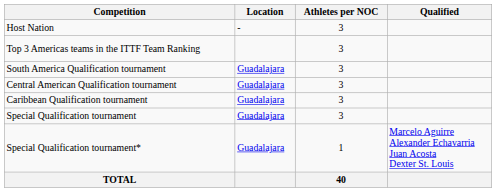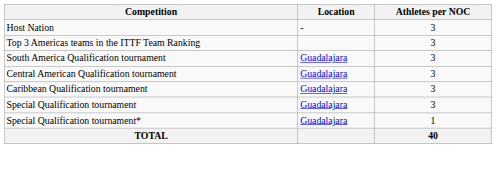 <table class = "wikitable" width=800>
 <tr>
 <th>Competition</th>
 <th>Location</th>
 <th>Athletes per NOC</th>
-<th>Qualified</th>
 </tr>
 <tr>
 <td>Host Nation</td>
 <td>-</td>
 <td align=center>3</td>
-<td></td>
 </tr>
 <tr>
 <td>Top 3 Americas teams in the ITTF Team Ranking</td>
 <td></td>
 <td align=center>3</td>
-<td>  <br>  <br> </td>
 </tr>
 <tr>
 <td>South America Qualification tournament</td>
 <td> <a href='#'>Guadalajara</a></td>
 <td align=center>3</td>
-<td> <br> </td>
 </tr>
 <tr>
 <td>Central American Qualification tournament</td>
 <td> <a href='#'>Guadalajara</a></td>
 <td align=center>3</td>
-<td> <br> </td>
 </tr>
 <tr>
 <td>Caribbean Qualification tournament</td>
 <td> <a href='#'>Guadalajara</a></td>
 <td align=center>3</td>
-<td> <br> </td>
 </tr>
 <tr>
 <td>Special Qualification tournament</td>
 <td> <a href='#'>Guadalajara</a></td>
 <td align=center>3</td>
-<td> <br> </td>
 </tr>
 <tr>
 <td>Special Qualification tournament*</td>
 <td> <a href='#'>Guadalajara</a></td>
 <td align="center">1</td>
-<td> <a href='#'>Marcelo Aguirre</a><br> <a href='#'>Alexander Echavarria</a><br> <a href='#'>Juan Acosta</a><br> <a href='#'>Dexter St. Louis</a></td>
 </tr>
 <tr>
 <th>TOTAL</th>
 <th></th>
 <th>40</th>
-<th></th>
 </tr>
 </table>
